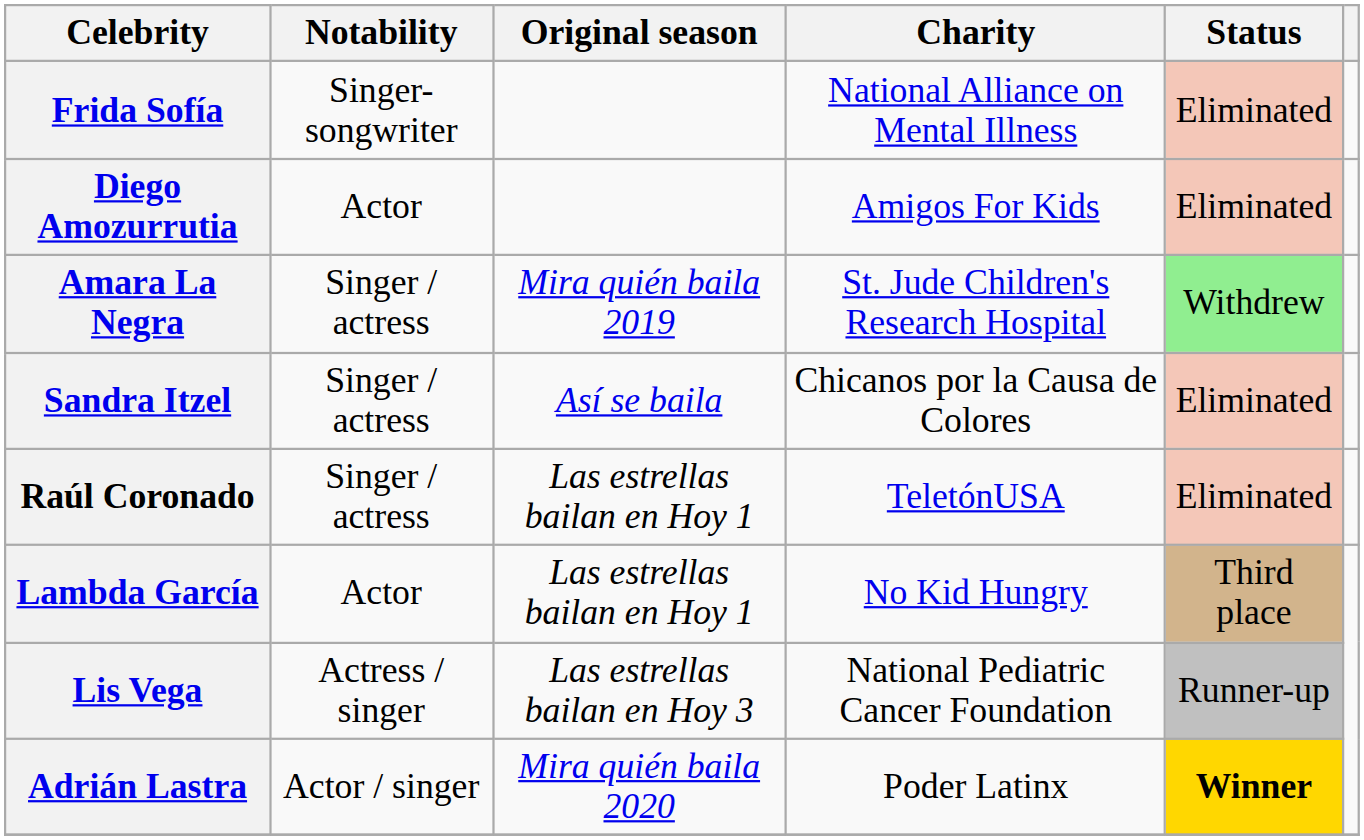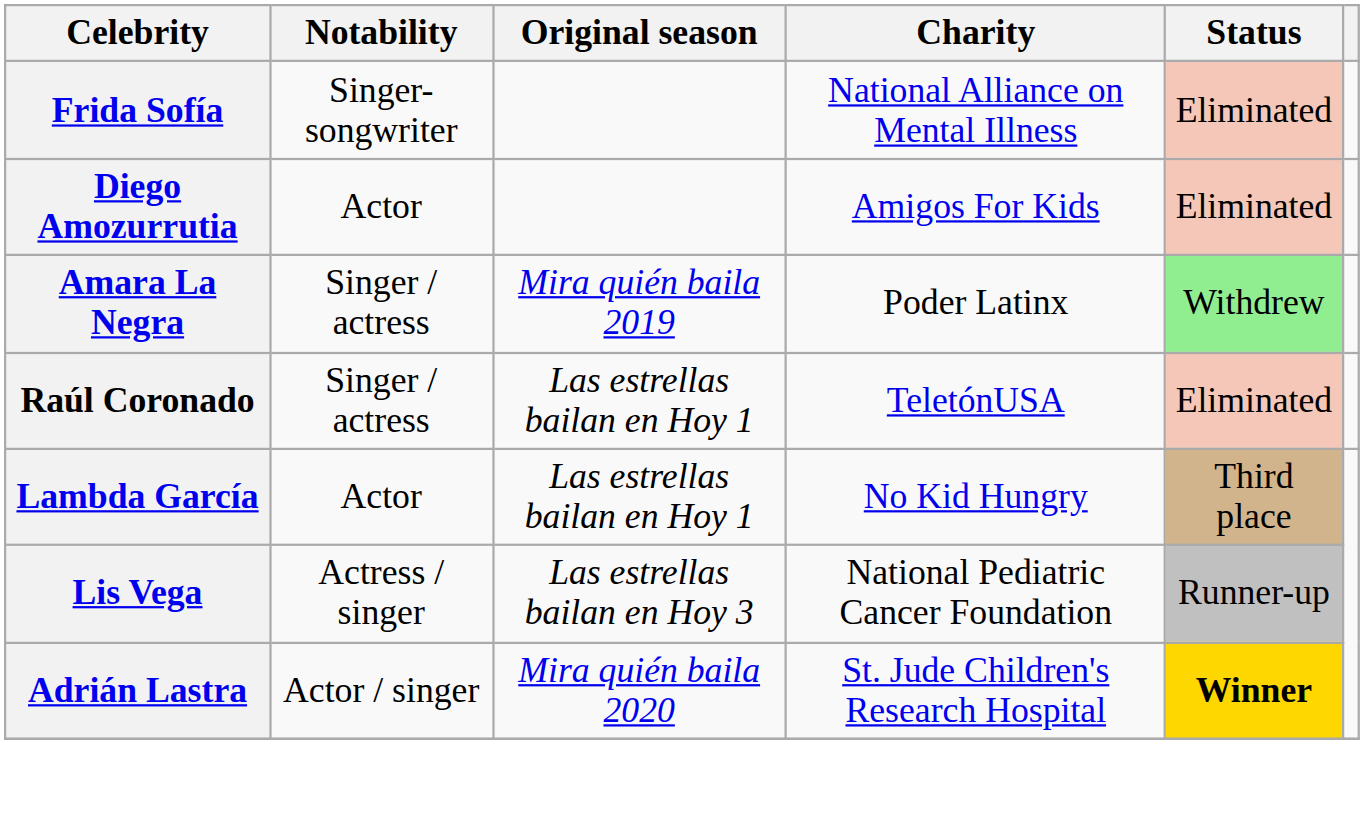 <table class="wikitable sortable" style="text-align:center;">
 <tr>
 <th scope="col">Celebrity</th>
 <th scope="col" class="unsortable">Notability</th>
 <th scope="col">Original season</th>
 <th scope="col">Charity</th>
 <th scope="col">Status</th>
 <th scope="col" class="unsortable"></th>
 </tr>
 <tr>
 <th><a href='#'>Frida Sofía</a></th>
 <td>Singer-songwriter</td>
 <td></td>
 <td><a href='#'>National Alliance on Mental Illness</a></td>
 <td bgcolor=#f4c7b8>Eliminated<br></td>
 <td></td>
 </tr>
 <tr>
 <th><a href='#'>Diego Amozurrutia</a></th>
 <td>Actor</td>
 <td></td>
 <td><a href='#'>Amigos For Kids</a></td>
 <td bgcolor=#f4c7b8>Eliminated<br></td>
 <td></td>
 </tr>
 <tr>
 <th><a href='#'>Amara La Negra</a></th>
 <td>Singer / actress</td>
 <td><em><a href='#'>Mira quién baila 2019</a></em></td>
-<td><a href='#'>St. Jude Children's Research Hospital</a></td>
+<td>Poder Latinx</td>
 <td style=background:lightgreen>Withdrew<br></td>
-<td></td>
-</tr>
-<tr>
-<th><a href='#'>Sandra Itzel</a></th>
-<td>Singer / actress</td>
-<td><em><a href='#'>Así se baila</a></em></td>
-<td>Chicanos por la Causa de Colores</td>
-<td bgcolor=#f4c7b8>Eliminated<br></td>
 <td></td>
 </tr>
 <tr>
 <th>Raúl Coronado</th>
 <td>Singer / actress</td>
 <td><em>Las estrellas bailan en Hoy 1</em></td>
 <td><a href='#'>TeletónUSA</a></td>
 <td bgcolor=#f4c7b8>Eliminated<br></td>
 <td></td>
 </tr>
 <tr>
 <th><a href='#'>Lambda García</a></th>
 <td>Actor</td>
 <td><em>Las estrellas bailan en Hoy 1</em></td>
 <td><a href='#'>No Kid Hungry</a></td>
 <td bgcolor=tan>Third place<br></td>
 <td rowspan="3"></td>
 </tr>
 <tr>
 <th><a href='#'>Lis Vega</a></th>
 <td>Actress / singer</td>
 <td><em>Las estrellas bailan en Hoy 3</em></td>
 <td>National Pediatric Cancer Foundation</td>
 <td bgcolor=silver>Runner-up<br></td>
 </tr>
 <tr>
 <th><a href='#'>Adrián Lastra</a></th>
 <td>Actor / singer</td>
 <td><em><a href='#'>Mira quién baila 2020</a></em></td>
-<td>Poder Latinx</td>
+<td><a href='#'>St. Jude Children's Research Hospital</a></td>
 <td bgcolor=gold><strong>Winner</strong><br></td>
 </tr>
 <tr>
 </tr>
 </table>
